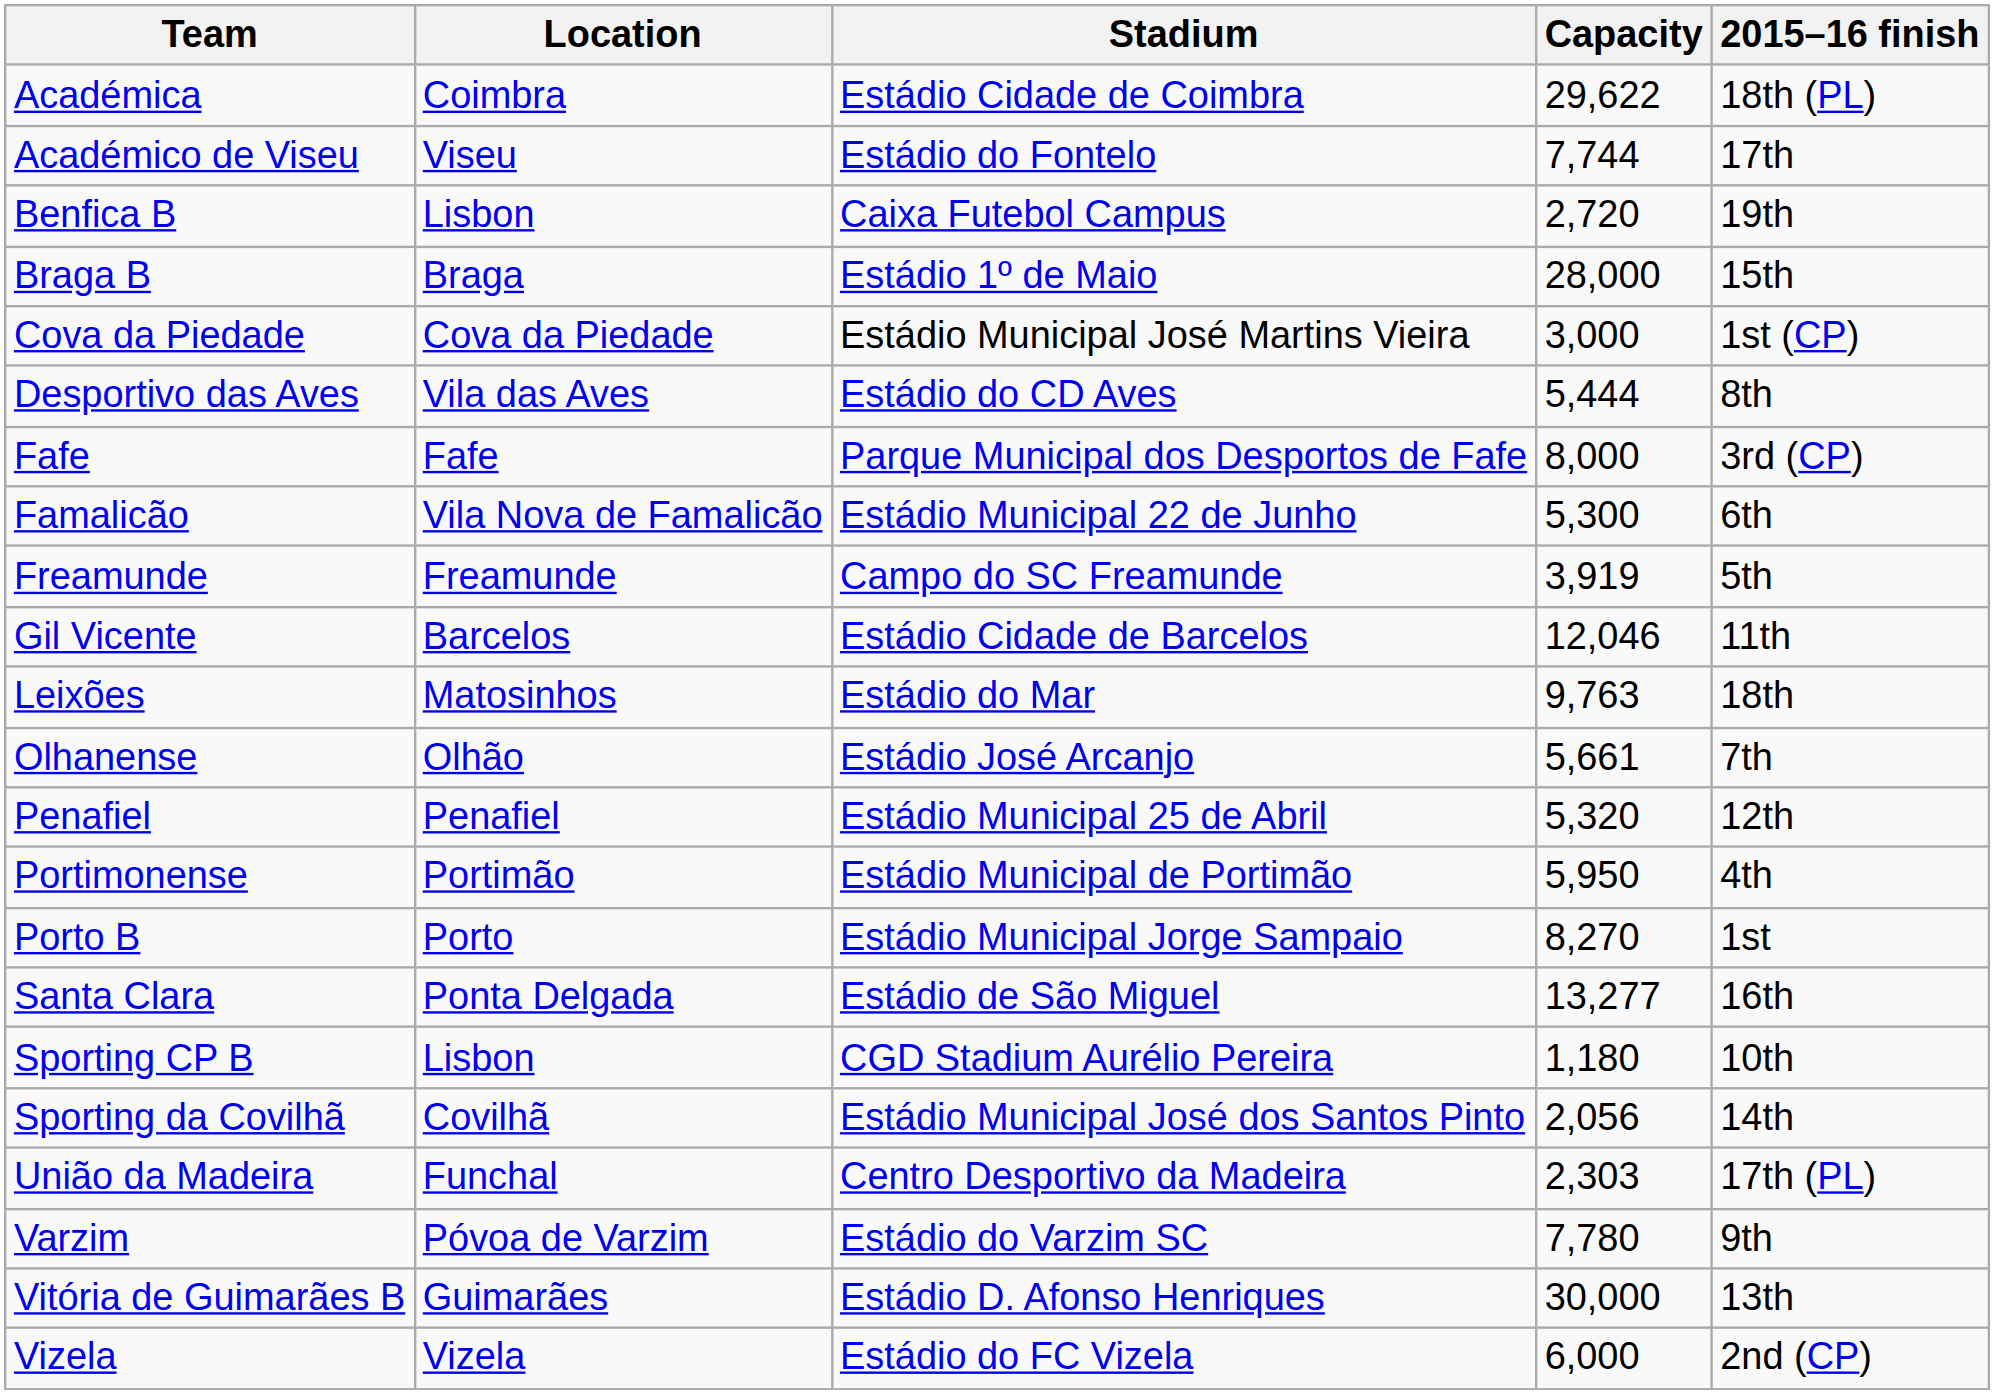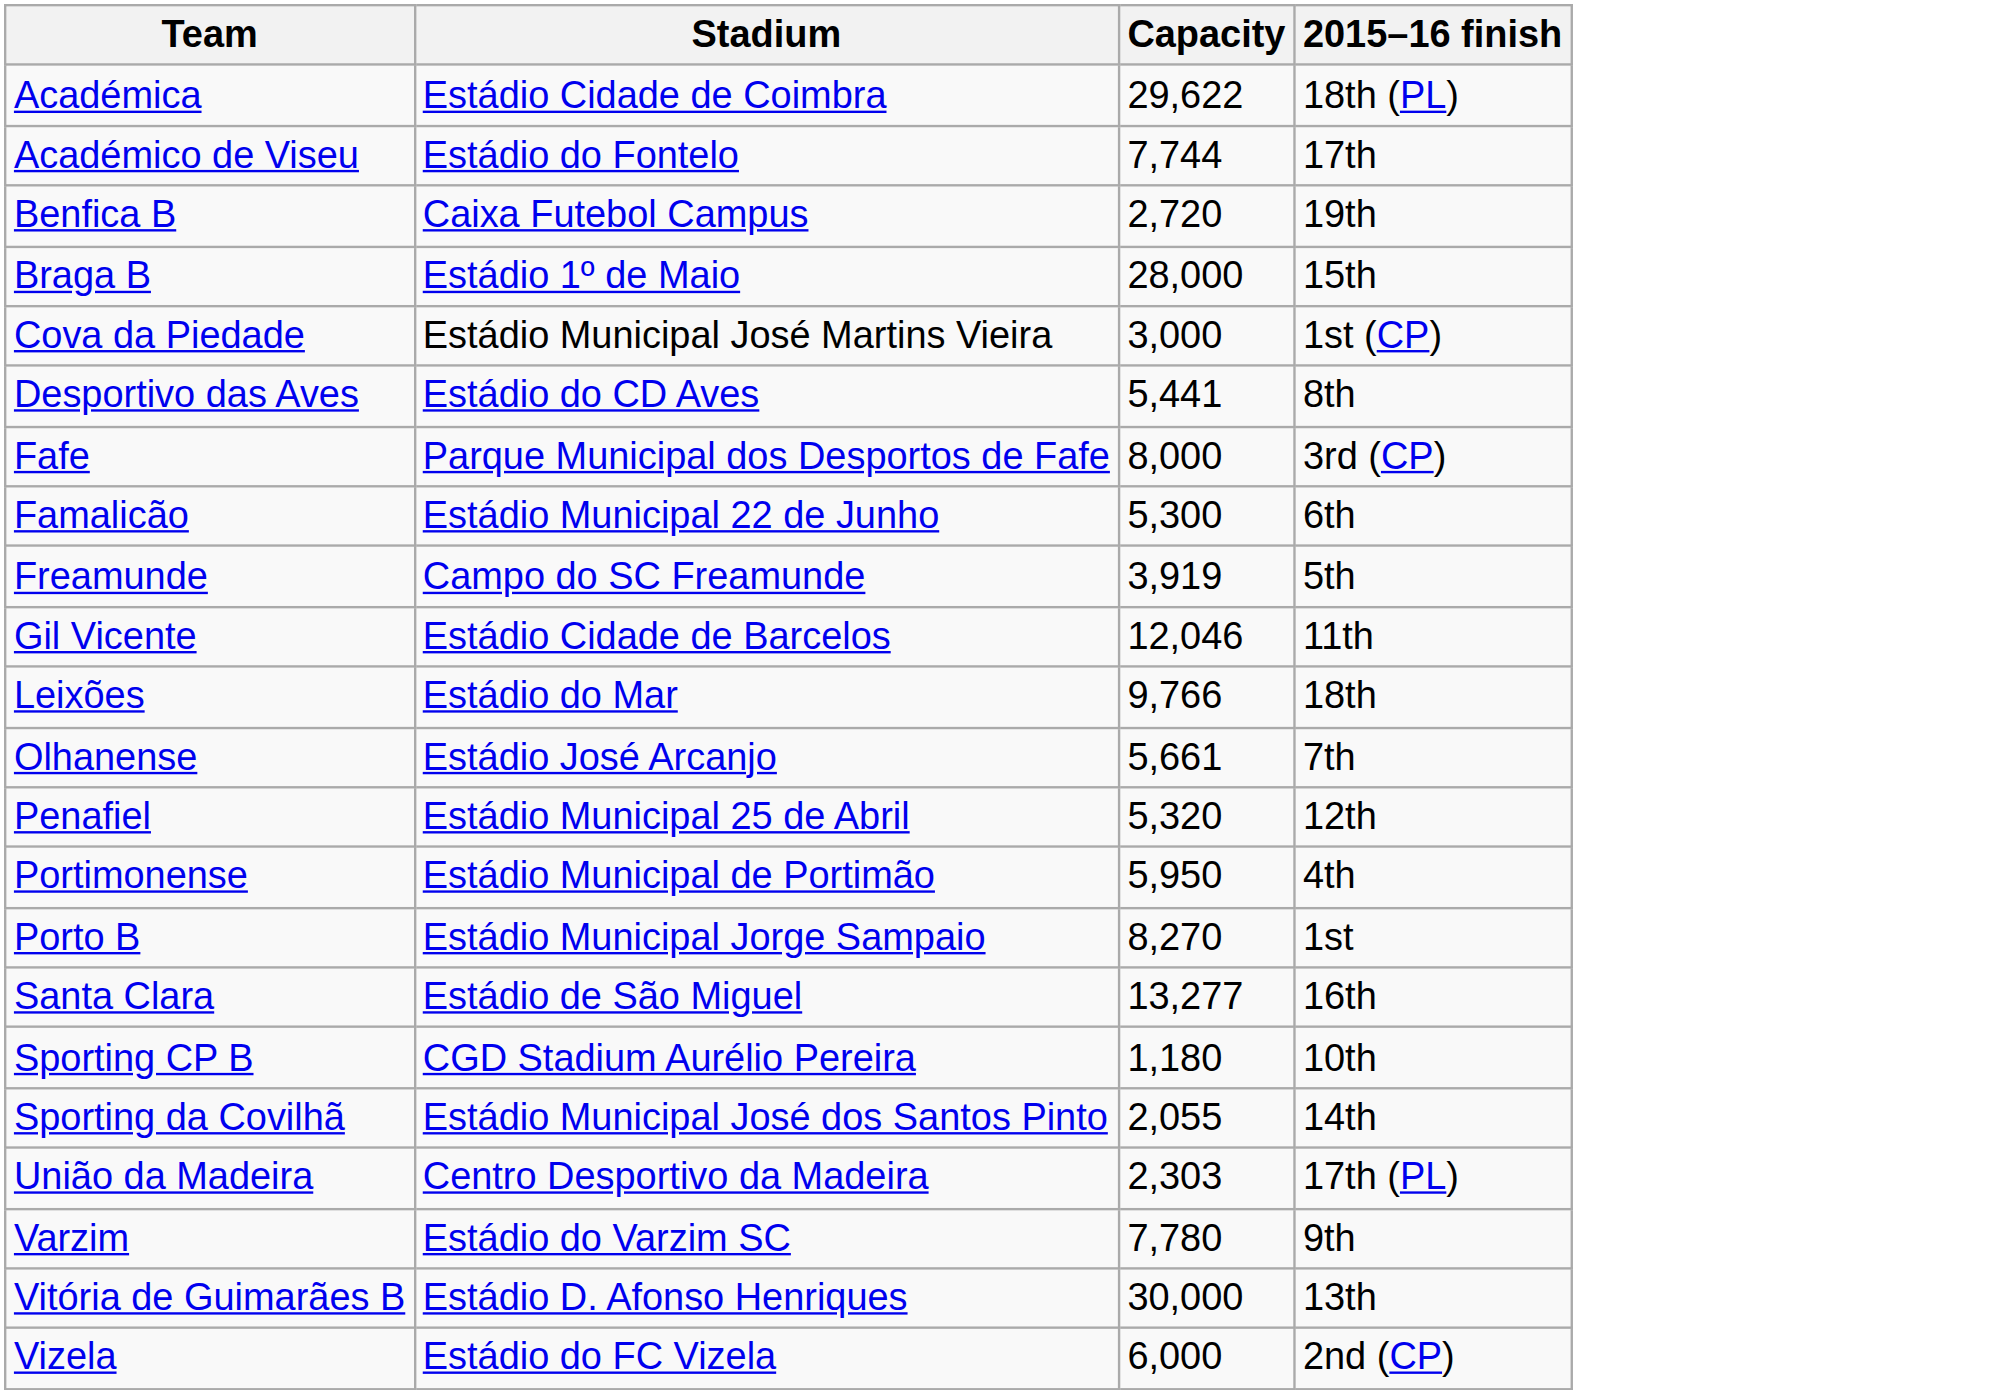 <table class="wikitable sortable">
 <tr>
 <th>Team</th>
-<th>Location</th>
 <th>Stadium</th>
 <th>Capacity</th>
 <th data-sort-type="number">2015–16 finish</th>
 </tr>
 <tr>
 <td><a href='#'>Académica</a></td>
-<td><a href='#'>Coimbra</a></td>
 <td><a href='#'>Estádio Cidade de Coimbra</a></td>
 <td>29,622</td>
 <td>18th (<a href='#'>PL</a>)</td>
 </tr>
 <tr>
 <td><a href='#'>Académico de Viseu</a></td>
-<td><a href='#'>Viseu</a></td>
 <td><a href='#'>Estádio do Fontelo</a></td>
 <td>7,744</td>
 <td>17th</td>
 </tr>
 <tr>
 <td><a href='#'>Benfica B</a></td>
-<td><a href='#'>Lisbon</a></td>
 <td><a href='#'>Caixa Futebol Campus</a></td>
 <td>2,720</td>
 <td>19th</td>
 </tr>
 <tr>
 <td><a href='#'>Braga B</a></td>
-<td><a href='#'>Braga</a></td>
 <td><a href='#'>Estádio 1º de Maio</a></td>
 <td>28,000</td>
 <td>15th</td>
 </tr>
 <tr>
-<td><a href='#'>Cova da Piedade</a></td>
 <td><a href='#'>Cova da Piedade</a></td>
 <td>Estádio Municipal José Martins Vieira</td>
 <td>3,000</td>
 <td>1st (<a href='#'>CP</a>)</td>
 </tr>
 <tr>
 <td><a href='#'>Desportivo das Aves</a></td>
-<td><a href='#'>Vila das Aves</a></td>
 <td><a href='#'>Estádio do CD Aves</a></td>
-<td>5,444</td>
+<td>5,441</td>
 <td>8th</td>
 </tr>
 <tr>
-<td><a href='#'>Fafe</a></td>
 <td><a href='#'>Fafe</a></td>
 <td><a href='#'>Parque Municipal dos Desportos de Fafe</a></td>
 <td>8,000</td>
 <td>3rd (<a href='#'>CP</a>)</td>
 </tr>
 <tr>
 <td><a href='#'>Famalicão</a></td>
-<td><a href='#'>Vila Nova de Famalicão</a></td>
 <td><a href='#'>Estádio Municipal 22 de Junho</a></td>
 <td>5,300</td>
 <td>6th</td>
 </tr>
 <tr>
-<td><a href='#'>Freamunde</a></td>
 <td><a href='#'>Freamunde</a></td>
 <td><a href='#'>Campo do SC Freamunde</a></td>
 <td>3,919</td>
 <td>5th</td>
 </tr>
 <tr>
 <td><a href='#'>Gil Vicente</a></td>
-<td><a href='#'>Barcelos</a></td>
 <td><a href='#'>Estádio Cidade de Barcelos</a></td>
 <td>12,046</td>
 <td>11th</td>
 </tr>
 <tr>
 <td><a href='#'>Leixões</a></td>
-<td><a href='#'>Matosinhos</a></td>
 <td><a href='#'>Estádio do Mar</a></td>
-<td>9,763</td>
+<td>9,766</td>
 <td>18th</td>
 </tr>
 <tr>
 <td><a href='#'>Olhanense</a></td>
-<td><a href='#'>Olhão</a></td>
 <td><a href='#'>Estádio José Arcanjo</a></td>
 <td>5,661</td>
 <td>7th</td>
 </tr>
 <tr>
-<td><a href='#'>Penafiel</a></td>
 <td><a href='#'>Penafiel</a></td>
 <td><a href='#'>Estádio Municipal 25 de Abril</a></td>
 <td>5,320</td>
 <td>12th</td>
 </tr>
 <tr>
 <td><a href='#'>Portimonense</a></td>
-<td><a href='#'>Portimão</a></td>
 <td><a href='#'>Estádio Municipal de Portimão</a></td>
 <td>5,950</td>
 <td>4th</td>
 </tr>
 <tr>
 <td><a href='#'>Porto B</a></td>
-<td><a href='#'>Porto</a></td>
 <td><a href='#'>Estádio Municipal Jorge Sampaio</a></td>
 <td>8,270</td>
 <td>1st</td>
 </tr>
 <tr>
 <td><a href='#'>Santa Clara</a></td>
-<td><a href='#'>Ponta Delgada</a></td>
 <td><a href='#'>Estádio de São Miguel</a></td>
 <td>13,277</td>
 <td>16th</td>
 </tr>
 <tr>
 <td><a href='#'>Sporting CP B</a></td>
-<td><a href='#'>Lisbon</a></td>
 <td><a href='#'>CGD Stadium Aurélio Pereira</a></td>
 <td>1,180</td>
 <td>10th</td>
 </tr>
 <tr>
 <td><a href='#'>Sporting da Covilhã</a></td>
-<td><a href='#'>Covilhã</a></td>
 <td><a href='#'>Estádio Municipal José dos Santos Pinto</a></td>
-<td>2,056</td>
+<td>2,055</td>
 <td>14th</td>
 </tr>
 <tr>
 <td><a href='#'>União da Madeira</a></td>
-<td><a href='#'>Funchal</a></td>
 <td><a href='#'>Centro Desportivo da Madeira</a></td>
 <td>2,303</td>
 <td>17th (<a href='#'>PL</a>)</td>
 </tr>
 <tr>
 <td><a href='#'>Varzim</a></td>
-<td><a href='#'>Póvoa de Varzim</a></td>
 <td><a href='#'>Estádio do Varzim SC</a></td>
 <td>7,780</td>
 <td>9th</td>
 </tr>
 <tr>
 <td><a href='#'>Vitória de Guimarães B</a></td>
-<td><a href='#'>Guimarães</a></td>
 <td><a href='#'>Estádio D. Afonso Henriques</a></td>
 <td>30,000</td>
 <td>13th</td>
 </tr>
 <tr>
 <td><a href='#'>Vizela</a></td>
-<td><a href='#'>Vizela</a></td>
 <td><a href='#'>Estádio do FC Vizela</a></td>
 <td>6,000</td>
 <td>2nd (<a href='#'>CP</a>)</td>
 </tr>
 </table>
